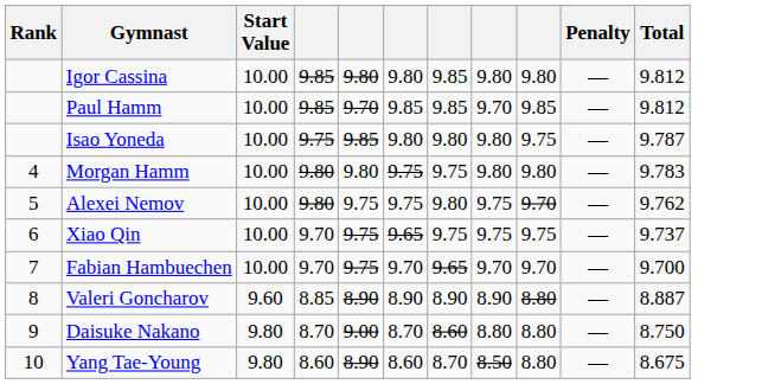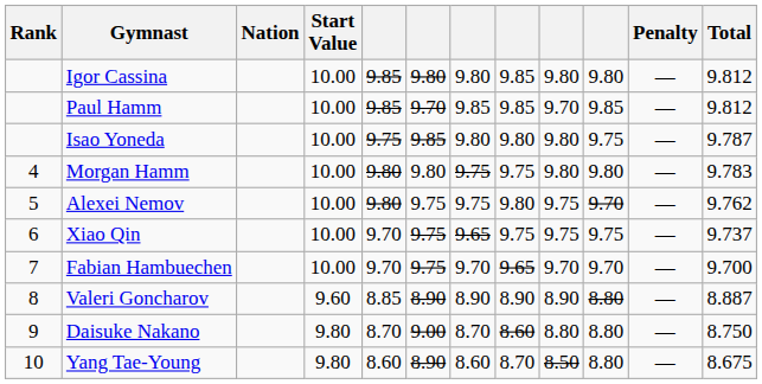 <table class="wikitable sortable" style="text-align:center">
 <tr>
 <th>Rank</th>
 <th>Gymnast</th>
+<th>Nation</th>
 <th>Start<br>Value</th>
 <th></th>
 <th></th>
 <th></th>
 <th></th>
 <th></th>
 <th></th>
 <th>Penalty</th>
 <th>Total</th>
 </tr>
 <tr>
 <td></td>
 <td align=left><a href='#'>Igor Cassina</a></td>
+<td align=left></td>
 <td>10.00</td>
 <td><s>9.85</s></td>
 <td><s>9.80</s></td>
 <td>9.80</td>
 <td>9.85</td>
 <td>9.80</td>
 <td>9.80</td>
 <td>—</td>
 <td>9.812</td>
 </tr>
 <tr>
 <td></td>
 <td align=left><a href='#'>Paul Hamm</a></td>
+<td align=left></td>
 <td>10.00</td>
 <td><s>9.85</s></td>
 <td><s>9.70</s></td>
 <td>9.85</td>
 <td>9.85</td>
 <td>9.70</td>
 <td>9.85</td>
 <td>—</td>
 <td>9.812</td>
 </tr>
 <tr>
 <td></td>
 <td align=left><a href='#'>Isao Yoneda</a></td>
+<td align=left></td>
 <td>10.00</td>
 <td><s>9.75</s></td>
 <td><s>9.85</s></td>
 <td>9.80</td>
 <td>9.80</td>
 <td>9.80</td>
 <td>9.75</td>
 <td>—</td>
 <td>9.787</td>
 </tr>
 <tr>
 <td>4</td>
 <td align=left><a href='#'>Morgan Hamm</a></td>
+<td align=left></td>
 <td>10.00</td>
 <td><s>9.80</s></td>
 <td>9.80</td>
 <td><s>9.75</s></td>
 <td>9.75</td>
 <td>9.80</td>
 <td>9.80</td>
 <td>—</td>
 <td>9.783</td>
 </tr>
 <tr>
 <td>5</td>
 <td align=left><a href='#'>Alexei Nemov</a></td>
+<td align=left></td>
 <td>10.00</td>
 <td><s>9.80</s></td>
 <td>9.75</td>
 <td>9.75</td>
 <td>9.80</td>
 <td>9.75</td>
 <td><s>9.70</s></td>
 <td>—</td>
 <td>9.762</td>
 </tr>
 <tr>
 <td>6</td>
 <td align=left><a href='#'>Xiao Qin</a></td>
+<td align=left></td>
 <td>10.00</td>
 <td>9.70</td>
 <td><s>9.75</s></td>
 <td><s>9.65</s></td>
 <td>9.75</td>
 <td>9.75</td>
 <td>9.75</td>
 <td>—</td>
 <td>9.737</td>
 </tr>
 <tr>
 <td>7</td>
 <td align=left><a href='#'>Fabian Hambuechen</a></td>
+<td align=left></td>
 <td>10.00</td>
 <td>9.70</td>
 <td><s>9.75</s></td>
 <td>9.70</td>
 <td><s>9.65</s></td>
 <td>9.70</td>
 <td>9.70</td>
 <td>—</td>
 <td>9.700</td>
 </tr>
 <tr>
 <td>8</td>
 <td align=left><a href='#'>Valeri Goncharov</a></td>
+<td align=left></td>
 <td>9.60</td>
 <td>8.85</td>
 <td><s>8.90</s></td>
 <td>8.90</td>
 <td>8.90</td>
 <td>8.90</td>
 <td><s>8.80</s></td>
 <td>—</td>
 <td>8.887</td>
 </tr>
 <tr>
 <td>9</td>
 <td align=left><a href='#'>Daisuke Nakano</a></td>
+<td align=left></td>
 <td>9.80</td>
 <td>8.70</td>
 <td><s>9.00</s></td>
 <td>8.70</td>
 <td><s>8.60</s></td>
 <td>8.80</td>
 <td>8.80</td>
 <td>—</td>
 <td>8.750</td>
 </tr>
 <tr>
 <td>10</td>
 <td align=left><a href='#'>Yang Tae-Young</a></td>
+<td align=left></td>
 <td>9.80</td>
 <td>8.60</td>
 <td><s>8.90</s></td>
 <td>8.60</td>
 <td>8.70</td>
 <td><s>8.50</s></td>
 <td>8.80</td>
 <td>—</td>
 <td>8.675</td>
 </tr>
 </table>
